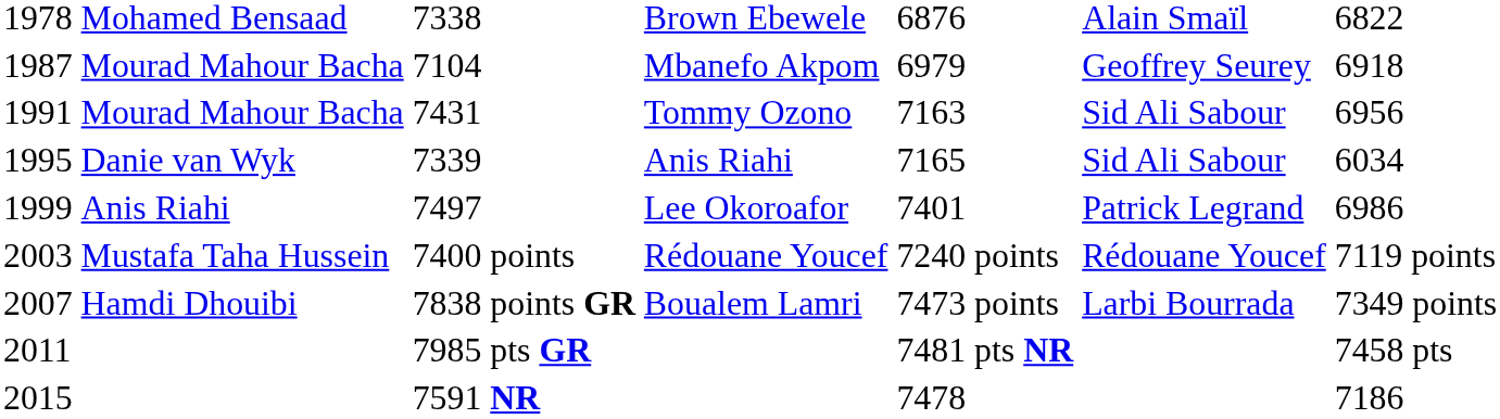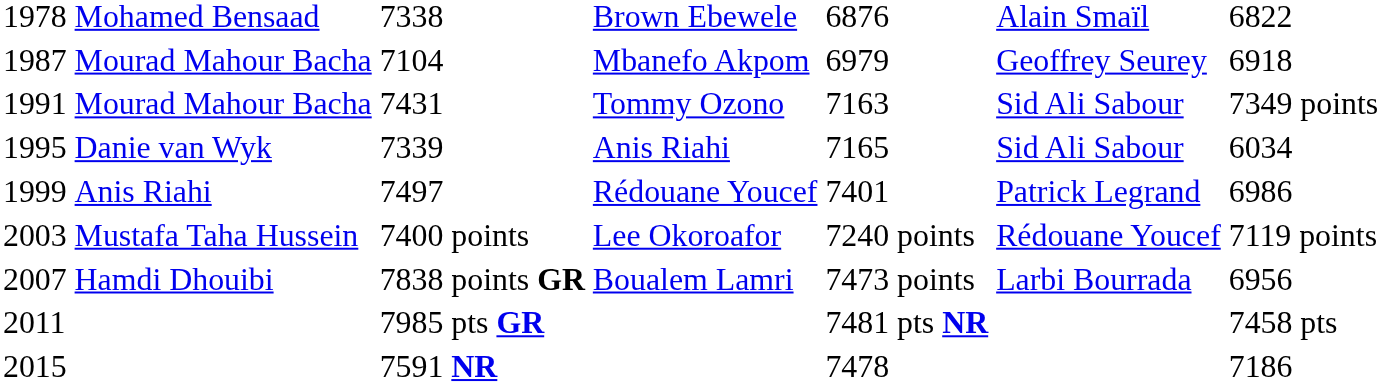 <table>
 <tr>
 <td>1978</td>
 <td><a href='#'>Mohamed Bensaad</a><br> </td>
 <td>7338</td>
 <td><a href='#'>Brown Ebewele</a><br> </td>
 <td>6876</td>
 <td><a href='#'>Alain Smaïl</a><br> </td>
 <td>6822</td>
 </tr>
 <tr>
 <td>1987</td>
 <td><a href='#'>Mourad Mahour Bacha</a><br> </td>
 <td>7104</td>
 <td><a href='#'>Mbanefo Akpom</a><br> </td>
 <td>6979</td>
 <td><a href='#'>Geoffrey Seurey</a><br> </td>
 <td>6918</td>
 </tr>
 <tr>
 <td>1991</td>
 <td><a href='#'>Mourad Mahour Bacha</a><br> </td>
 <td>7431</td>
 <td><a href='#'>Tommy Ozono</a><br> </td>
 <td>7163</td>
 <td><a href='#'>Sid Ali Sabour</a><br> </td>
-<td>6956</td>
+<td>7349 points</td>
 </tr>
 <tr>
 <td>1995</td>
 <td><a href='#'>Danie van Wyk</a><br> </td>
 <td>7339</td>
 <td><a href='#'>Anis Riahi</a><br> </td>
 <td>7165</td>
 <td><a href='#'>Sid Ali Sabour</a><br> </td>
 <td>6034</td>
 </tr>
 <tr>
 <td>1999</td>
 <td><a href='#'>Anis Riahi</a><br> </td>
 <td>7497</td>
-<td><a href='#'>Lee Okoroafor</a> <br> </td>
+<td><a href='#'>Rédouane Youcef</a><br> </td>
 <td>7401</td>
 <td><a href='#'>Patrick Legrand</a><br> </td>
 <td>6986</td>
 </tr>
 <tr>
 <td>2003<br></td>
 <td><a href='#'>Mustafa Taha Hussein</a> <br> </td>
 <td>7400 points</td>
-<td><a href='#'>Rédouane Youcef</a><br> </td>
+<td><a href='#'>Lee Okoroafor</a> <br> </td>
 <td>7240 points</td>
 <td><a href='#'>Rédouane Youcef</a> <br> </td>
 <td>7119 points</td>
 </tr>
 <tr>
 <td>2007<br></td>
 <td><a href='#'>Hamdi Dhouibi</a> <br> </td>
 <td>7838 points <strong>GR</strong></td>
 <td><a href='#'>Boualem Lamri</a> <br> </td>
 <td>7473 points</td>
 <td><a href='#'>Larbi Bourrada</a> <br> </td>
-<td>7349 points</td>
+<td>6956</td>
 </tr>
 <tr>
 <td>2011<br></td>
 <td></td>
 <td>7985 pts <strong><a href='#'>GR</a></strong></td>
 <td></td>
 <td>7481 pts <strong><a href='#'>NR</a></strong></td>
 <td></td>
 <td>7458 pts</td>
 </tr>
 <tr>
 <td>2015</td>
 <td></td>
 <td>7591 <strong><a href='#'>NR</a></strong></td>
 <td></td>
 <td>7478</td>
 <td></td>
 <td>7186</td>
 </tr>
 </table>
